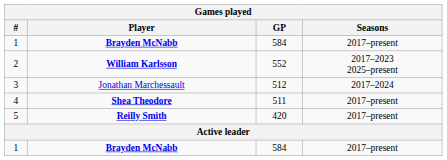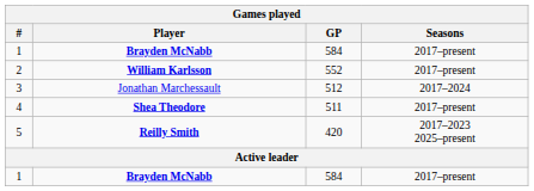 <table class="wikitable" style="text-align: center; font-size: 95%" width="80%">
 <tr>
 <th colspan="4">Games played</th>
 </tr>
 <tr>
 <th>#</th>
 <th>Player</th>
 <th>GP</th>
 <th>Seasons</th>
 </tr>
 <tr>
 <td>1</td>
 <td><strong><a href='#'>Brayden McNabb</a></strong></td>
 <td>584</td>
 <td>2017–present</td>
 </tr>
 <tr>
 <td>2</td>
 <td><strong><a href='#'>William Karlsson</a></strong></td>
 <td>552</td>
-<td>2017–2023<br>2025–present</td>
+<td>2017–present</td>
 </tr>
 <tr>
 <td>3</td>
 <td><a href='#'>Jonathan Marchessault</a></td>
 <td>512</td>
 <td>2017–2024</td>
 </tr>
 <tr>
 <td>4</td>
 <td><strong><a href='#'>Shea Theodore</a></strong></td>
 <td>511</td>
 <td>2017–present</td>
 </tr>
 <tr>
 <td>5</td>
 <td><strong><a href='#'>Reilly Smith</a></strong></td>
 <td>420</td>
-<td>2017–present</td>
+<td>2017–2023<br>2025–present</td>
 </tr>
 <tr>
 <th colspan="4">Active leader</th>
 </tr>
 <tr>
 <td>1</td>
 <td><strong><a href='#'>Brayden McNabb</a></strong></td>
 <td>584</td>
 <td>2017–present</td>
 </tr>
 </table>
